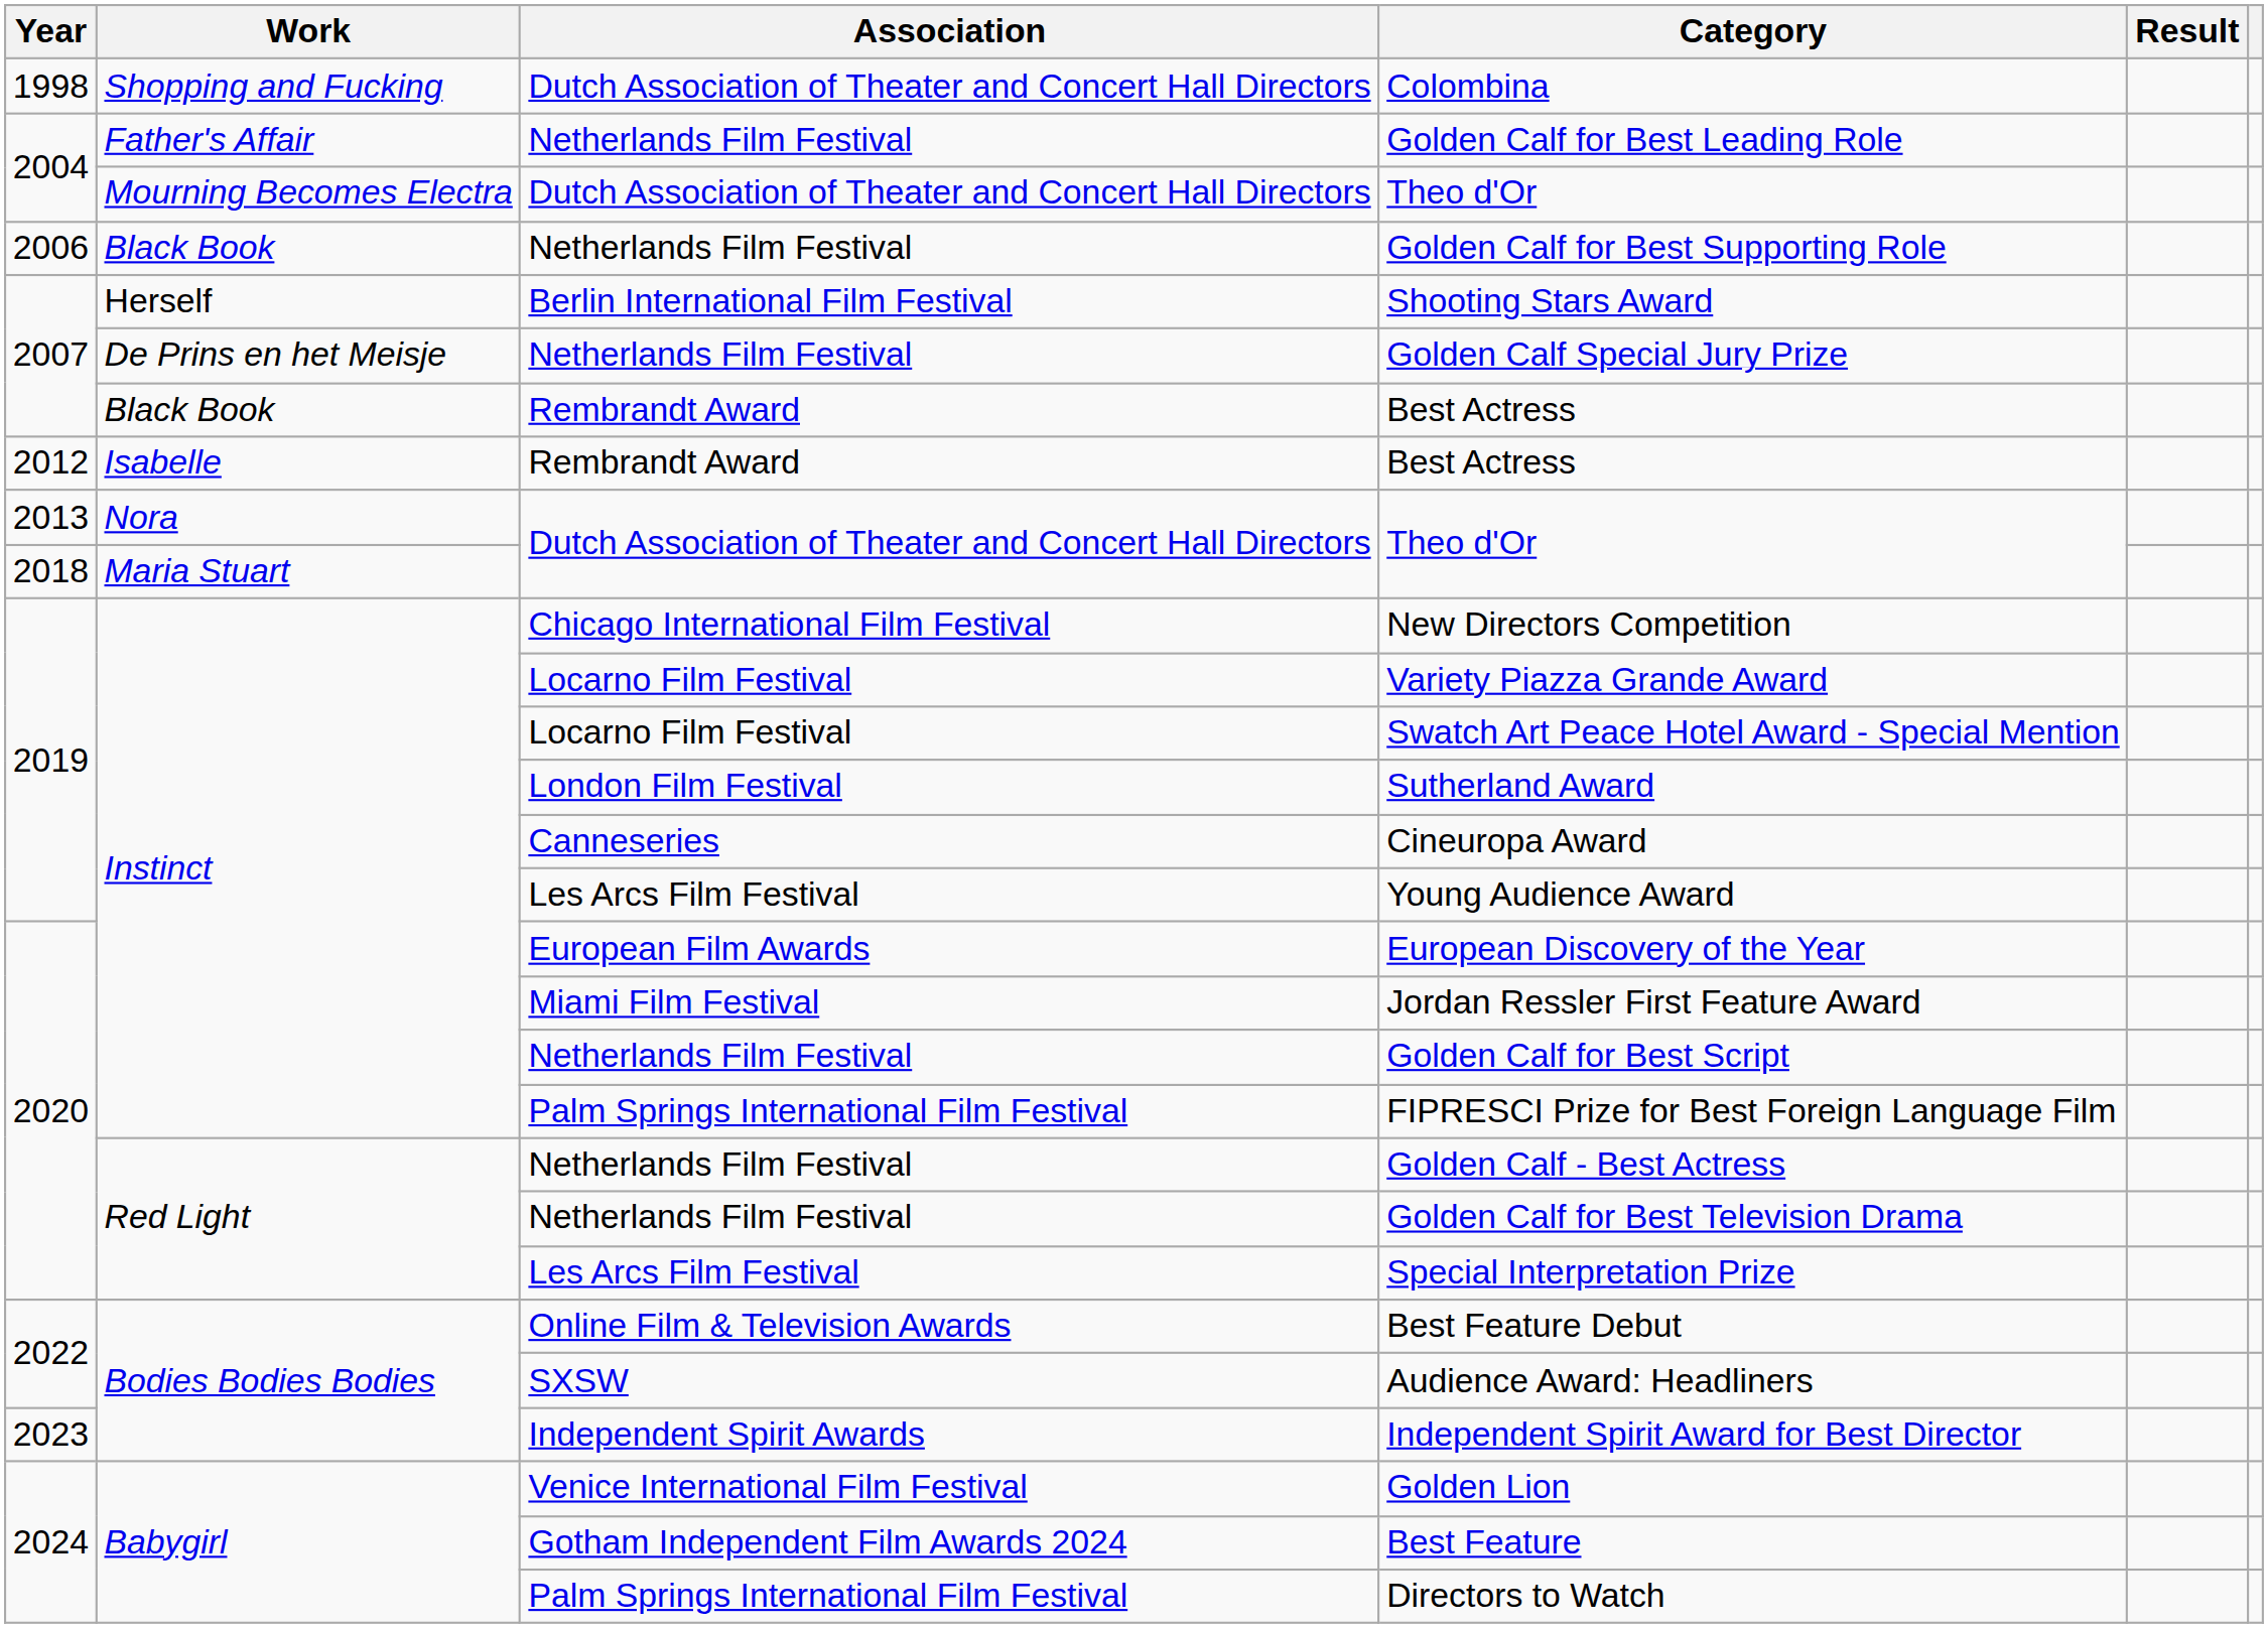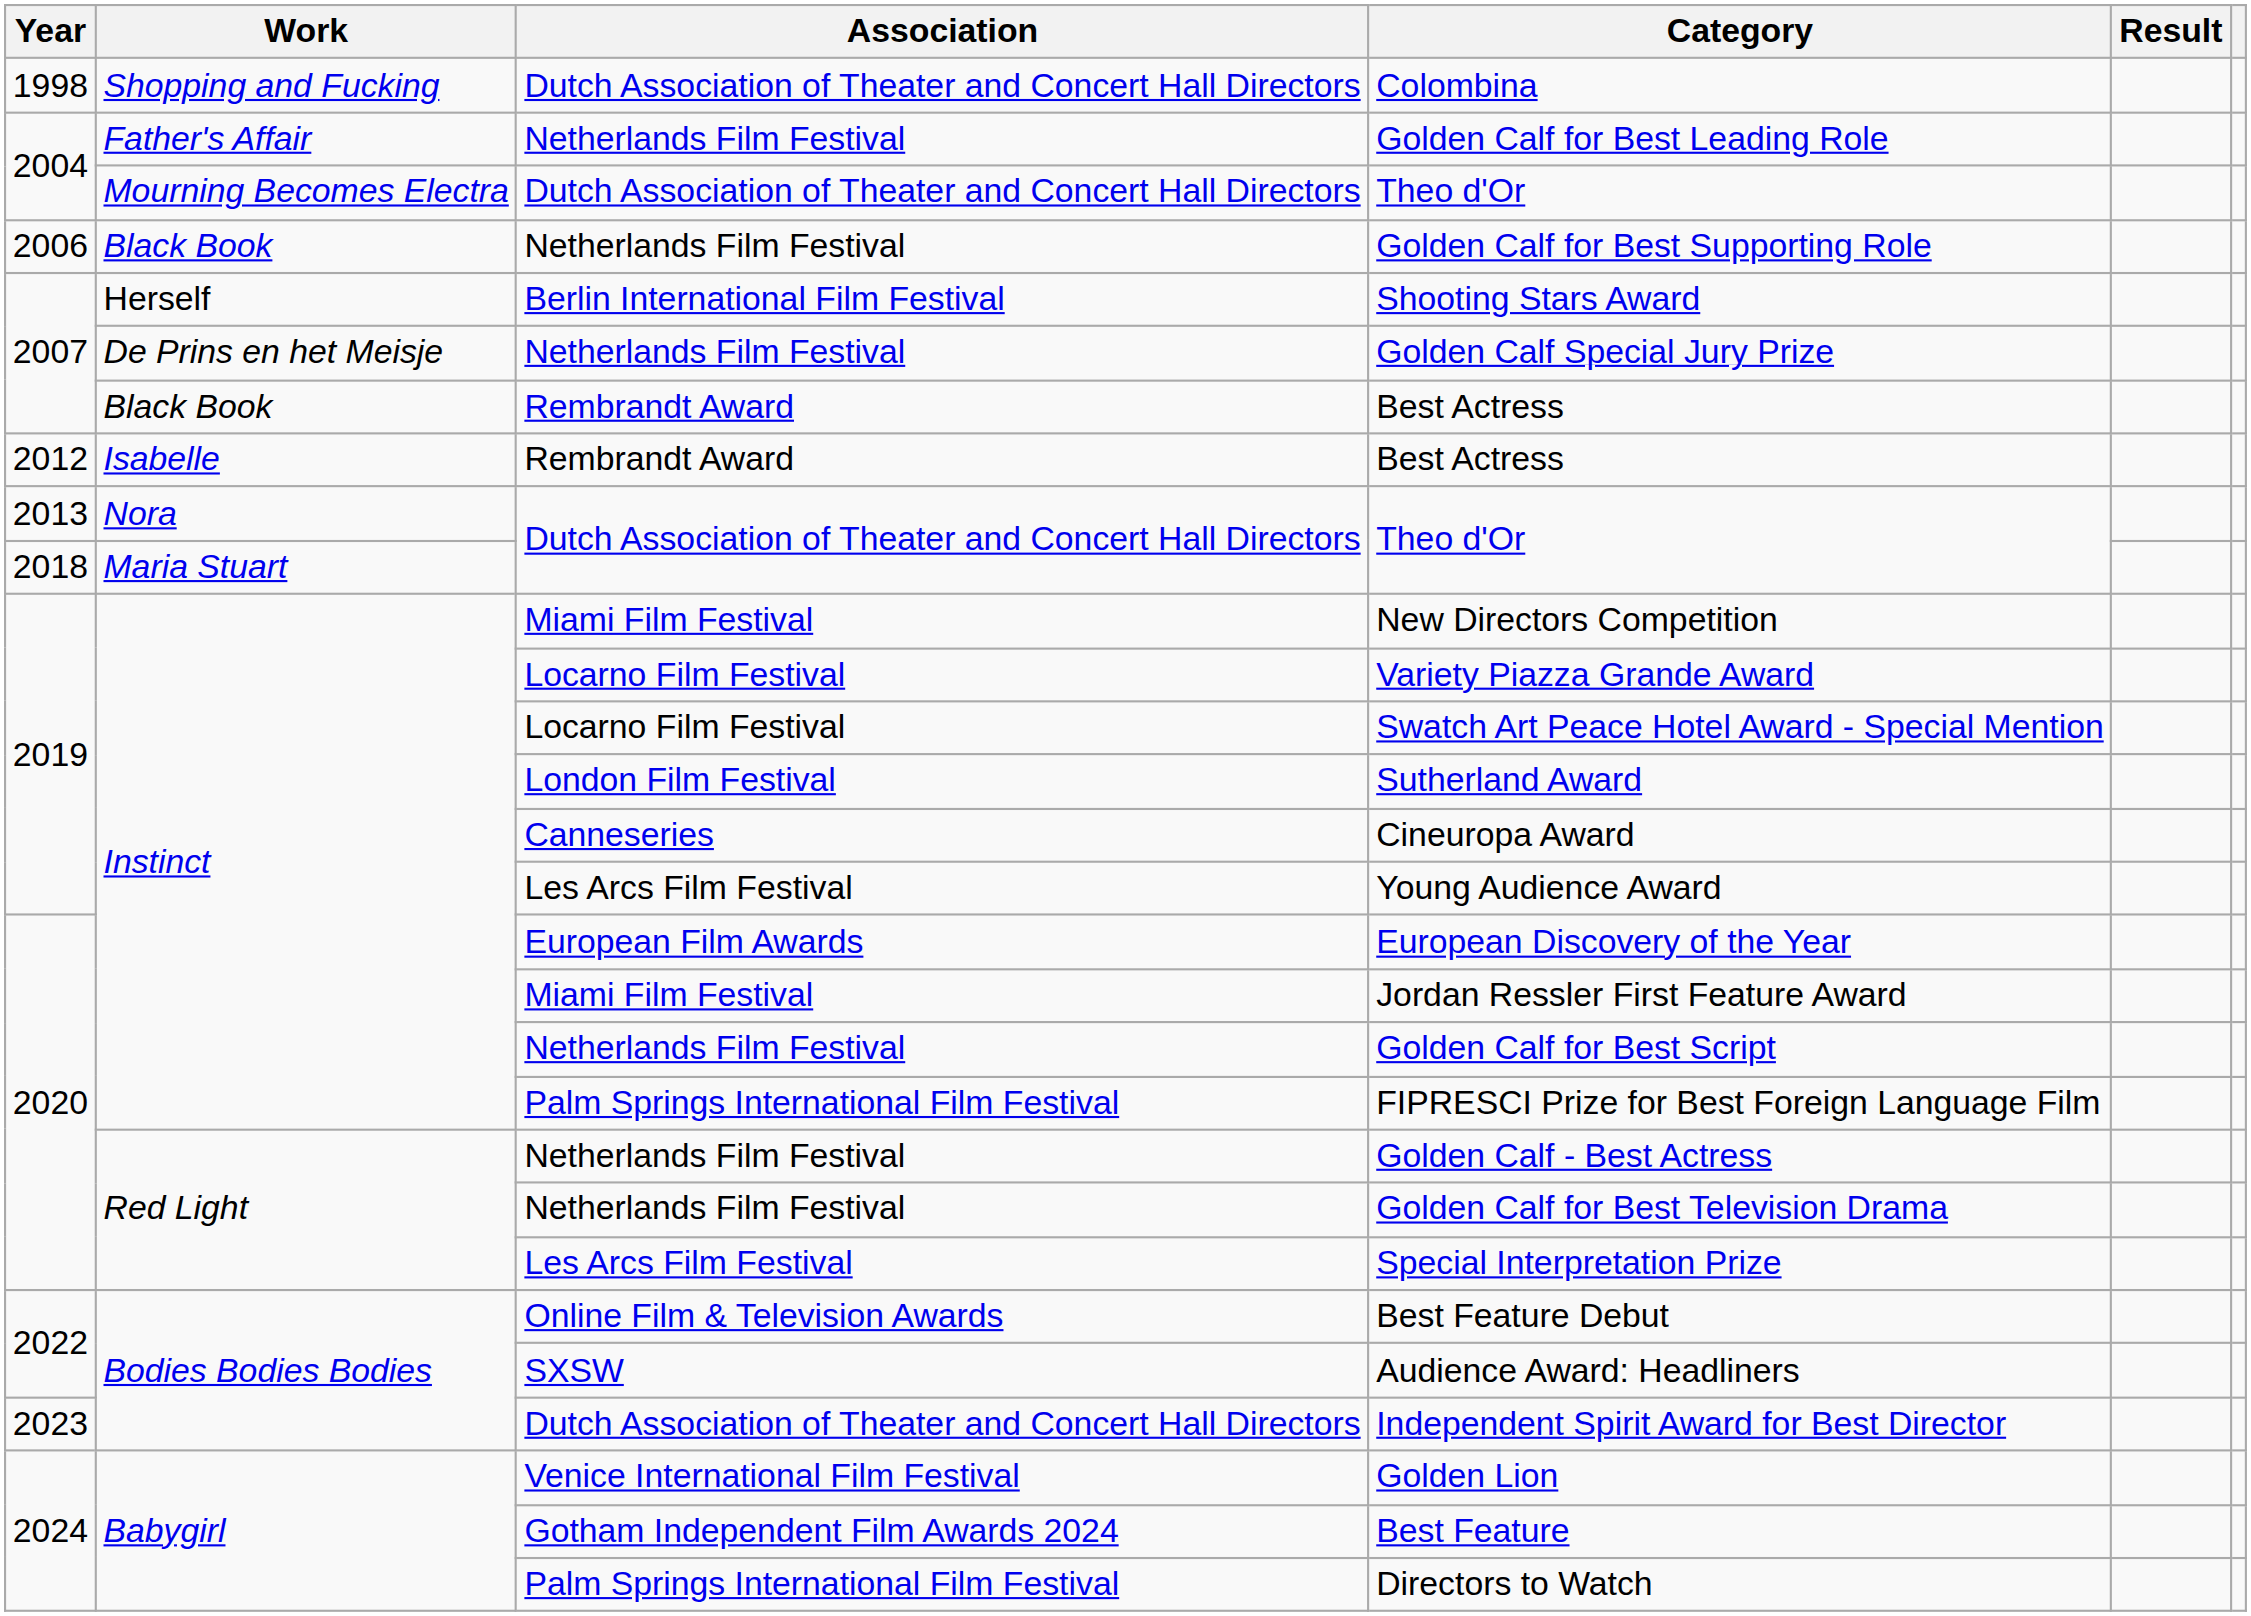 <table class="wikitable sortable">
 <tr>
 <th scope=col>Year</th>
 <th scope=col>Work</th>
 <th scope=col>Association</th>
 <th scope=col>Category</th>
 <th scope=col>Result</th>
 <th class=unsortable scope=col></th>
 </tr>
 <tr>
 <td>1998</td>
 <td><em><a href='#'>Shopping and Fucking</a></em></td>
 <td><a href='#'>Dutch Association of Theater and Concert Hall Directors</a></td>
 <td><a href='#'>Colombina</a></td>
 <td></td>
 <td style="text-align:center;"></td>
 </tr>
 <tr>
 <td rowspan=2>2004</td>
 <td><em><a href='#'>Father's Affair</a></em></td>
 <td><a href='#'>Netherlands Film Festival</a></td>
 <td><a href='#'>Golden Calf for Best Leading Role</a></td>
 <td></td>
 <td style="text-align:center;"></td>
 </tr>
 <tr>
 <td><em><a href='#'>Mourning Becomes Electra</a></em></td>
 <td><a href='#'>Dutch Association of Theater and Concert Hall Directors</a></td>
 <td><a href='#'>Theo d'Or</a></td>
 <td></td>
 <td style="text-align:center;"></td>
 </tr>
 <tr>
 <td>2006</td>
 <td><em><a href='#'>Black Book</a></em></td>
 <td>Netherlands Film Festival</td>
 <td><a href='#'>Golden Calf for Best Supporting Role</a></td>
 <td></td>
 <td style="text-align:center;"></td>
 </tr>
 <tr>
 <td rowspan=3>2007</td>
 <td>Herself</td>
 <td><a href='#'>Berlin International Film Festival</a></td>
 <td><a href='#'>Shooting Stars Award</a></td>
 <td></td>
 <td style="text-align:center;"></td>
 </tr>
 <tr>
 <td><em>De Prins en het Meisje</em></td>
 <td><a href='#'>Netherlands Film Festival</a></td>
 <td><a href='#'>Golden Calf Special Jury Prize</a></td>
 <td></td>
 <td style="text-align:center;"></td>
 </tr>
 <tr>
 <td><em>Black Book</em></td>
 <td><a href='#'>Rembrandt Award</a></td>
 <td>Best Actress</td>
 <td></td>
 <td style="text-align:center;"></td>
 </tr>
 <tr>
 <td>2012</td>
 <td><em><a href='#'>Isabelle</a></em></td>
 <td>Rembrandt Award</td>
 <td>Best Actress</td>
 <td></td>
 <td style="text-align:center;"></td>
 </tr>
 <tr>
 <td>2013</td>
 <td><em><a href='#'>Nora</a></em></td>
 <td rowspan=2><a href='#'>Dutch Association of Theater and Concert Hall Directors</a></td>
 <td rowspan=2><a href='#'>Theo d'Or</a></td>
 <td></td>
 <td style="text-align:center;"></td>
 </tr>
 <tr>
 <td>2018</td>
 <td><em><a href='#'>Maria Stuart</a></em></td>
 <td></td>
 <td style="text-align:center;"></td>
 </tr>
 <tr>
 <td rowspan=6>2019</td>
 <td rowspan=10><em><a href='#'>Instinct</a></em></td>
-<td><a href='#'>Chicago International Film Festival</a></td>
+<td><a href='#'>Miami Film Festival</a></td>
 <td>New Directors Competition</td>
 <td></td>
 <td style="text-align:center;"></td>
 </tr>
 <tr>
 <td><a href='#'>Locarno Film Festival</a></td>
 <td><a href='#'>Variety Piazza Grande Award</a></td>
 <td></td>
 <td style="text-align:center;"></td>
 </tr>
 <tr>
 <td>Locarno Film Festival</td>
 <td><a href='#'>Swatch Art Peace Hotel Award - Special Mention</a></td>
 <td></td>
 <td style="text-align:center;"></td>
 </tr>
 <tr>
 <td><a href='#'>London Film Festival</a></td>
 <td><a href='#'>Sutherland Award</a></td>
 <td></td>
 <td style="text-align:center;"></td>
 </tr>
 <tr>
 <td><a href='#'>Canneseries</a></td>
 <td>Cineuropa Award</td>
 <td></td>
 <td style="text-align:center;"></td>
 </tr>
 <tr>
 <td>Les Arcs Film Festival</td>
 <td>Young Audience Award</td>
 <td></td>
 <td style="text-align:center;"></td>
 </tr>
 <tr>
 <td rowspan=7>2020</td>
 <td><a href='#'>European Film Awards</a></td>
 <td><a href='#'>European Discovery of the Year</a></td>
 <td></td>
 <td style="text-align:center;"></td>
 </tr>
 <tr>
 <td><a href='#'>Miami Film Festival</a></td>
 <td>Jordan Ressler First Feature Award</td>
 <td></td>
 <td style="text-align:center;"></td>
 </tr>
 <tr>
 <td><a href='#'>Netherlands Film Festival</a></td>
 <td><a href='#'>Golden Calf for Best Script</a></td>
 <td></td>
 <td style="text-align:center;"></td>
 </tr>
 <tr>
 <td><a href='#'>Palm Springs International Film Festival</a></td>
 <td>FIPRESCI Prize for Best Foreign Language Film</td>
 <td></td>
 <td style="text-align:center;"></td>
 </tr>
 <tr>
 <td rowspan=3><em>Red Light</em></td>
 <td>Netherlands Film Festival</td>
 <td><a href='#'>Golden Calf - Best Actress</a></td>
 <td></td>
 <td style="text-align:center;"></td>
 </tr>
 <tr>
 <td>Netherlands Film Festival</td>
 <td><a href='#'>Golden Calf for Best Television Drama</a></td>
 <td></td>
 <td style="text-align:center;"></td>
 </tr>
 <tr>
 <td><a href='#'>Les Arcs Film Festival</a></td>
 <td><a href='#'>Special Interpretation Prize</a></td>
 <td></td>
 <td style="text-align:center;"></td>
 </tr>
 <tr>
 <td rowspan=2>2022</td>
 <td rowspan=3><em><a href='#'>Bodies Bodies Bodies</a></em></td>
 <td><a href='#'>Online Film & Television Awards</a></td>
 <td>Best Feature Debut</td>
 <td></td>
 <td style="text-align:center;"></td>
 </tr>
 <tr>
 <td><a href='#'>SXSW</a></td>
 <td>Audience Award: Headliners</td>
 <td></td>
 <td style="text-align:center;"></td>
 </tr>
 <tr>
 <td>2023</td>
-<td><a href='#'>Independent Spirit Awards</a></td>
+<td><a href='#'>Dutch Association of Theater and Concert Hall Directors</a></td>
 <td><a href='#'>Independent Spirit Award for Best Director</a></td>
 <td></td>
 <td style="text-align:center;"></td>
 </tr>
 <tr>
 <td scope="row" rowspan="3">2024</td>
 <td scope="row" rowspan="3"><em><a href='#'>Babygirl</a></em></td>
 <td><a href='#'>Venice International Film Festival</a></td>
 <td><a href='#'>Golden Lion</a></td>
 <td></td>
 <td style="text-align:center;"></td>
 </tr>
 <tr>
 <td><a href='#'>Gotham Independent Film Awards 2024</a></td>
 <td><a href='#'>Best Feature</a></td>
 <td></td>
 <td style="text-align:center;"></td>
 </tr>
 <tr>
 <td><a href='#'>Palm Springs International Film Festival</a></td>
 <td>Directors to Watch</td>
 <td></td>
 <td style="text-align:center;"></td>
 </tr>
 </table>
